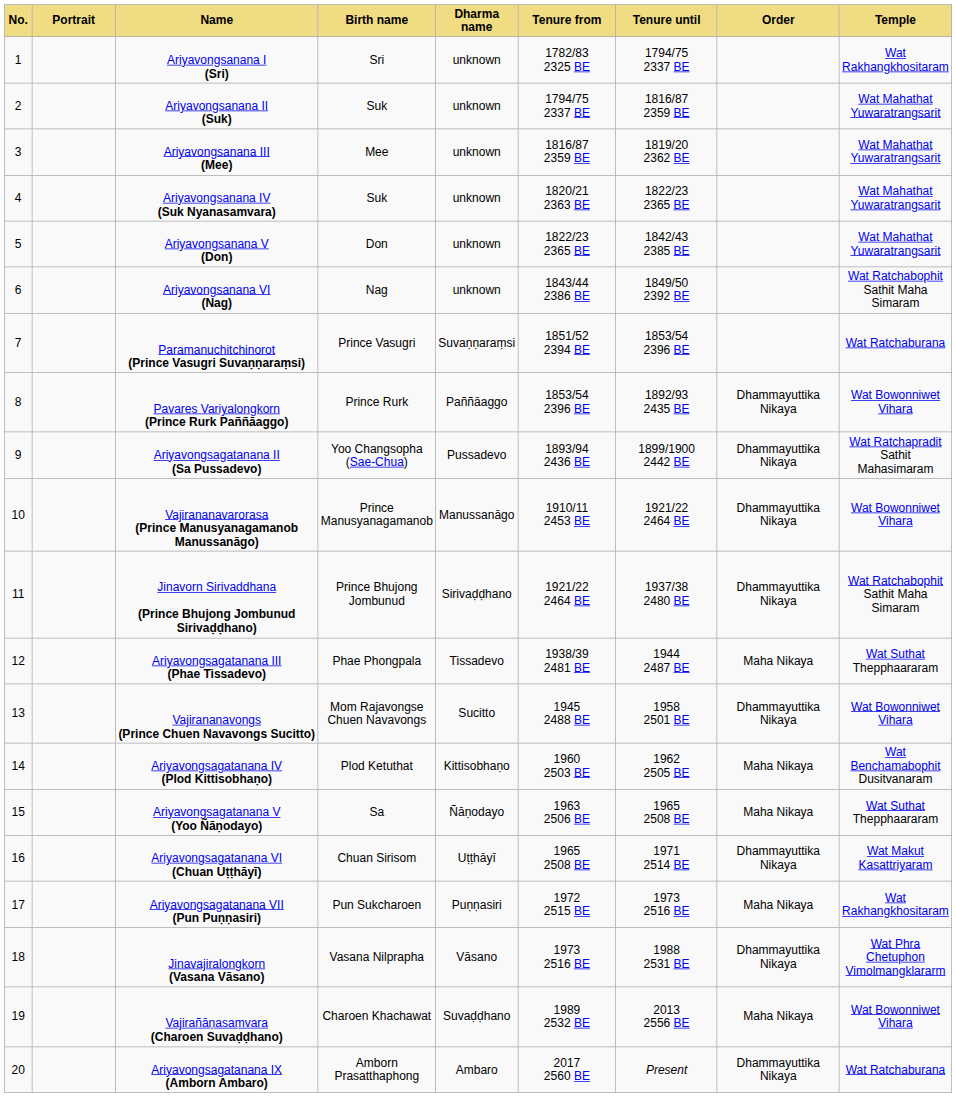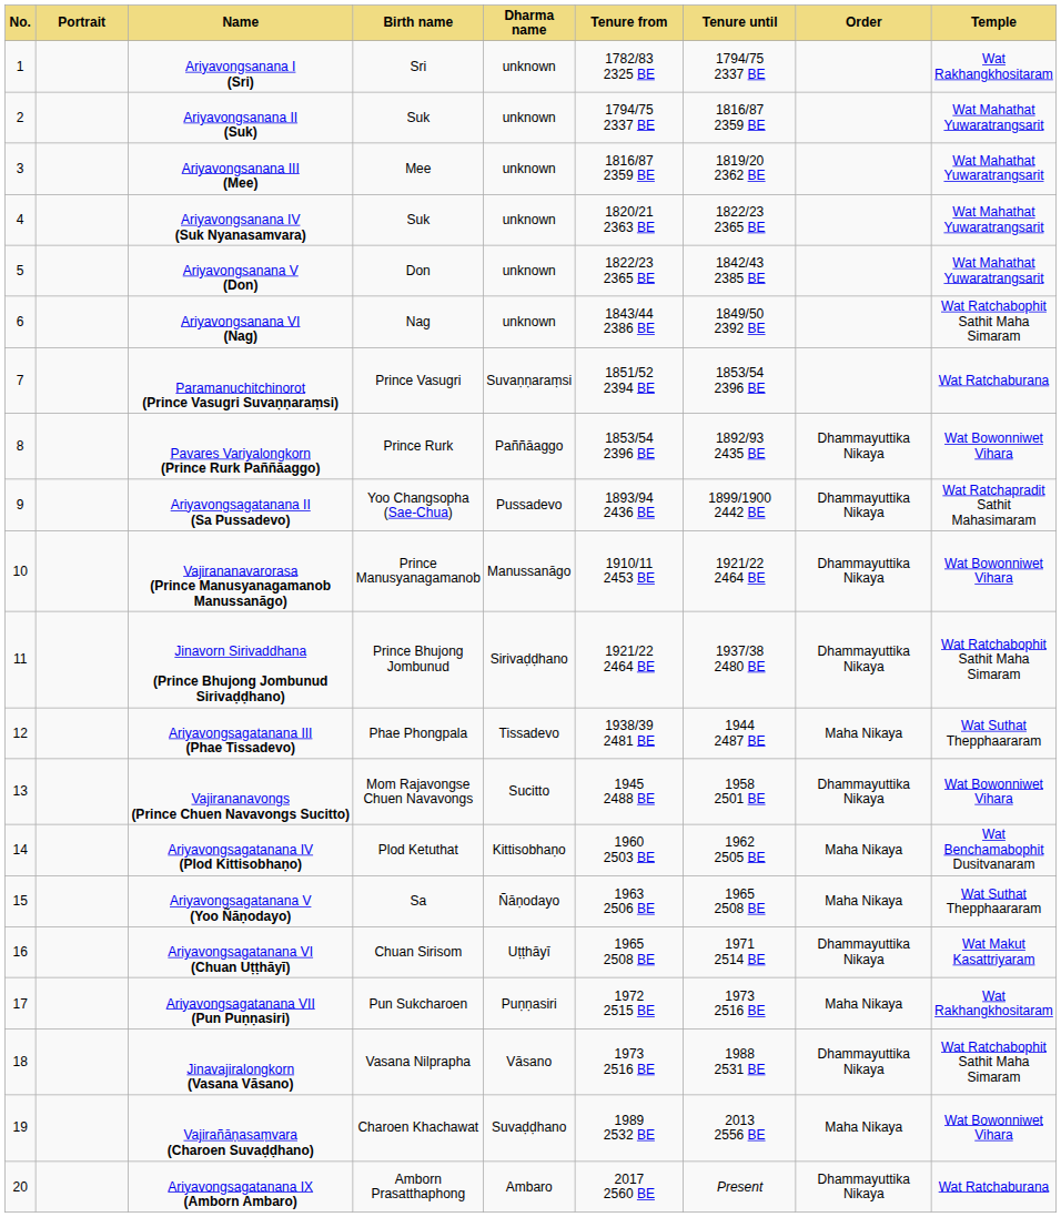 <table width=100% class="wikitable">
 <tr>
 <th style="background-color:#F0DC82" width=3%>No.</th>
 <th style="background-color:#F0DC82" width=10%>Portrait</th>
 <th style="background-color:#F0DC82" width=24%>Name</th>
 <th style="background-color:#F0DC82" width=7%>Birth name</th>
 <th style="background-color:#F0DC82" width=7%>Dharma name</th>
 <th style="background-color:#F0DC82" width=12%>Tenure from</th>
 <th style="background-color:#F0DC82" width=12%>Tenure until</th>
 <th style="background-color:#F0DC82" width=14%>Order</th>
 <th style="background-color:#F0DC82" width=14%>Temple</th>
 </tr>
 <tr>
 <td align="center">1</td>
 <td align="center"></td>
 <td align="center"><br> <a href='#'>Ariyavongsanana I</a><br><strong>(Sri)</strong></td>
 <td align="center">Sri</td>
 <td align="center">unknown</td>
 <td align="center">1782/83<br>2325 <a href='#'>BE</a></td>
 <td align="center">1794/75<br>2337 <a href='#'>BE</a></td>
 <td align="center"></td>
 <td align="center"><a href='#'>Wat Rakhangkhositaram</a></td>
 </tr>
 <tr>
 <td align="center">2</td>
 <td align="center"></td>
 <td align="center"><br> <a href='#'>Ariyavongsanana II</a><br><strong>(Suk)</strong></td>
 <td align="center">Suk</td>
 <td align="center">unknown</td>
 <td align="center">1794/75<br>2337 <a href='#'>BE</a></td>
 <td align="center">1816/87<br>2359 <a href='#'>BE</a></td>
 <td align="center"></td>
 <td align="center"><a href='#'>Wat Mahathat Yuwaratrangsarit</a></td>
 </tr>
 <tr>
 <td align="center">3</td>
 <td align="center"></td>
 <td align="center"><br> <a href='#'>Ariyavongsanana III</a><br><strong>(Mee)</strong></td>
 <td align="center">Mee</td>
 <td align="center">unknown</td>
 <td align="center">1816/87<br>2359 <a href='#'>BE</a></td>
 <td align="center">1819/20<br>2362 <a href='#'>BE</a></td>
 <td align="center"></td>
 <td align="center"><a href='#'>Wat Mahathat Yuwaratrangsarit</a></td>
 </tr>
 <tr>
 <td align="center">4</td>
 <td align="center"></td>
 <td align="center"><br> <a href='#'>Ariyavongsanana IV</a><br><strong>(Suk Nyanasamvara)</strong></td>
 <td align="center">Suk</td>
 <td align="center">unknown</td>
 <td align="center">1820/21<br>2363 <a href='#'>BE</a></td>
 <td align="center">1822/23<br>2365 <a href='#'>BE</a></td>
 <td align="center"></td>
 <td align="center"><a href='#'>Wat Mahathat Yuwaratrangsarit</a></td>
 </tr>
 <tr>
 <td align="center">5</td>
 <td align="center"></td>
 <td align="center"><br> <a href='#'>Ariyavongsanana V</a><br><strong>(Don)</strong></td>
 <td align="center">Don</td>
 <td align="center">unknown</td>
 <td align="center">1822/23<br>2365 <a href='#'>BE</a></td>
 <td align="center">1842/43<br>2385 <a href='#'>BE</a></td>
 <td align="center"></td>
 <td align="center"><a href='#'>Wat Mahathat Yuwaratrangsarit</a></td>
 </tr>
 <tr>
 <td align="center">6</td>
 <td align="center"></td>
 <td align="center"><br> <a href='#'>Ariyavongsanana VI</a><br><strong>(Nag)</strong></td>
 <td align="center">Nag</td>
 <td align="center">unknown</td>
 <td align="center">1843/44<br>2386 <a href='#'>BE</a></td>
 <td align="center">1849/50<br>2392 <a href='#'>BE</a></td>
 <td align="center"></td>
 <td align="center"><a href='#'>Wat Ratchabophit</a> Sathit Maha Simaram</td>
 </tr>
 <tr>
 <td align="center">7</td>
 <td align="center"></td>
 <td align="center"><br><br><a href='#'>Paramanuchitchinorot</a><br><strong>(Prince Vasugri Suvaṇṇaraṃsi)</strong></td>
 <td align="center">Prince Vasugri</td>
 <td align="center">Suvaṇṇaraṃsi</td>
 <td align="center">1851/52<br>2394 <a href='#'>BE</a></td>
 <td align="center">1853/54<br>2396 <a href='#'>BE</a></td>
 <td align="center"></td>
 <td align="center"><a href='#'>Wat Ratchaburana</a></td>
 </tr>
 <tr>
 <td align="center">8</td>
 <td align="center"></td>
 <td align="center"><br><br><a href='#'>Pavares Variyalongkorn</a><br><strong>(Prince Rurk Paññāaggo)</strong></td>
 <td align="center">Prince Rurk</td>
 <td align="center">Paññāaggo</td>
 <td align="center">1853/54<br>2396 <a href='#'>BE</a></td>
 <td align="center">1892/93<br>2435 <a href='#'>BE</a></td>
 <td align="center">Dhammayuttika Nikaya</td>
 <td align="center"><a href='#'>Wat Bowonniwet Vihara</a></td>
 </tr>
 <tr>
 <td align="center">9</td>
 <td align="center"></td>
 <td align="center"><br> <a href='#'>Ariyavongsagatanana II</a><br><strong>(Sa Pussadevo)</strong></td>
 <td align="center">Yoo Changsopha (<a href='#'>Sae-Chua</a>)</td>
 <td align="center">Pussadevo</td>
 <td align="center">1893/94<br>2436 <a href='#'>BE</a></td>
 <td align="center">1899/1900<br>2442 <a href='#'>BE</a></td>
 <td align="center">Dhammayuttika Nikaya</td>
 <td align="center"><a href='#'>Wat Ratchapradit</a> Sathit Mahasimaram</td>
 </tr>
 <tr>
 <td align="center">10</td>
 <td align="center"></td>
 <td align="center"><br><br><a href='#'>Vajirananavarorasa</a><br><strong>(Prince Manusyanagamanob Manussanāgo)</strong></td>
 <td align="center">Prince Manusyanagamanob</td>
 <td align="center">Manussanāgo</td>
 <td align="center">1910/11<br>2453 <a href='#'>BE</a></td>
 <td align="center">1921/22<br>2464 <a href='#'>BE</a></td>
 <td align="center">Dhammayuttika Nikaya</td>
 <td align="center"><a href='#'>Wat Bowonniwet Vihara</a></td>
 </tr>
 <tr>
 <td align="center">11</td>
 <td align="center"></td>
 <td align="center"><br><br><a href='#'>Jinavorn Sirivaddhana</a><br><br><strong>(Prince Bhujong Jombunud Sirivaḍḍhano)</strong></td>
 <td align="center">Prince Bhujong Jombunud</td>
 <td align="center">Sirivaḍḍhano</td>
 <td align="center">1921/22<br>2464 <a href='#'>BE</a></td>
 <td align="center">1937/38<br>2480 <a href='#'>BE</a></td>
 <td align="center">Dhammayuttika Nikaya</td>
 <td align="center"><a href='#'>Wat Ratchabophit</a> Sathit Maha Simaram</td>
 </tr>
 <tr>
 <td align="center">12</td>
 <td align="center"></td>
 <td align="center"><br> <a href='#'>Ariyavongsagatanana III</a><br><strong>(Phae Tissadevo)</strong></td>
 <td align="center">Phae Phongpala</td>
 <td align="center">Tissadevo</td>
 <td align="center">1938/39<br>2481 <a href='#'>BE</a></td>
 <td align="center">1944<br>2487 <a href='#'>BE</a></td>
 <td align="center">Maha Nikaya</td>
 <td align="center"><a href='#'>Wat Suthat</a> Thepphaararam</td>
 </tr>
 <tr>
 <td align="center">13</td>
 <td align="center"></td>
 <td align="center"><br><br><a href='#'>Vajirananavongs</a><br><strong>(Prince Chuen Navavongs Sucitto)</strong></td>
 <td align="center">Mom Rajavongse Chuen Navavongs</td>
 <td align="center">Sucitto</td>
 <td align="center">1945<br>2488 <a href='#'>BE</a></td>
 <td align="center">1958<br>2501 <a href='#'>BE</a></td>
 <td align="center">Dhammayuttika Nikaya</td>
 <td align="center"><a href='#'>Wat Bowonniwet Vihara</a></td>
 </tr>
 <tr>
 <td align="center">14</td>
 <td align="center"></td>
 <td align="center"><br> <a href='#'>Ariyavongsagatanana IV</a><br><strong>(Plod Kittisobhaṇo)</strong></td>
 <td align="center">Plod Ketuthat</td>
 <td align="center">Kittisobhaṇo</td>
 <td align="center">1960<br>2503 <a href='#'>BE</a></td>
 <td align="center">1962<br>2505 <a href='#'>BE</a></td>
 <td align="center">Maha Nikaya</td>
 <td align="center"><a href='#'>Wat Benchamabophit</a> Dusitvanaram</td>
 </tr>
 <tr>
 <td align="center">15</td>
 <td align="center"></td>
 <td align="center"><br> <a href='#'>Ariyavongsagatanana V</a><br><strong>(Yoo Ñāṇodayo)</strong></td>
 <td align="center">Sa</td>
 <td align="center">Ñāṇodayo</td>
 <td align="center">1963<br>2506 <a href='#'>BE</a></td>
 <td align="center">1965<br>2508 <a href='#'>BE</a></td>
 <td align="center">Maha Nikaya</td>
 <td align="center"><a href='#'>Wat Suthat</a> Thepphaararam</td>
 </tr>
 <tr>
 <td align="center">16</td>
 <td align="center"></td>
 <td align="center"><br> <a href='#'>Ariyavongsagatanana VI</a><br><strong>(Chuan Uṭṭhāyī)</strong></td>
 <td align="center">Chuan Sirisom</td>
 <td align="center">Uṭṭhāyī</td>
 <td align="center">1965<br>2508 <a href='#'>BE</a></td>
 <td align="center">1971<br>2514 <a href='#'>BE</a></td>
 <td align="center">Dhammayuttika Nikaya</td>
 <td align="center"><a href='#'>Wat Makut Kasattriyaram</a></td>
 </tr>
 <tr>
 <td align="center">17</td>
 <td align="center"></td>
 <td align="center"><br><a href='#'>Ariyavongsagatanana VII</a><br><strong>(Pun Puṇṇasiri)</strong></td>
 <td align="center">Pun Sukcharoen</td>
 <td align="center">Puṇṇasiri</td>
 <td align="center">1972<br>2515 <a href='#'>BE</a></td>
 <td align="center">1973<br>2516 <a href='#'>BE</a></td>
 <td align="center">Maha Nikaya</td>
 <td align="center"><a href='#'>Wat Rakhangkhositaram</a></td>
 </tr>
 <tr>
 <td align="center">18</td>
 <td align="center"></td>
 <td align="center"><br><br><a href='#'>Jinavajiralongkorn</a><br><strong>(Vasana Vāsano)</strong><br></td>
 <td align="center">Vasana Nilprapha</td>
 <td align="center">Vāsano</td>
 <td align="center">1973<br>2516 <a href='#'>BE</a></td>
 <td align="center">1988<br>2531 <a href='#'>BE</a></td>
 <td align="center">Dhammayuttika Nikaya</td>
-<td align="center"><a href='#'>Wat Phra Chetuphon Vimolmangklararm</a></td>
+<td align="center"><a href='#'>Wat Ratchabophit</a> Sathit Maha Simaram</td>
 </tr>
 <tr>
 <td align="center">19</td>
 <td align="center"></td>
 <td align="center"><br><br><a href='#'>Vajirañāṇasaṃvara</a><br><strong>(Charoen Suvaḍḍhano)</strong></td>
 <td align="center">Charoen Khachawat</td>
 <td align="center">Suvaḍḍhano</td>
 <td align="center">1989<br>2532 <a href='#'>BE</a></td>
 <td align="center">2013<br>2556 <a href='#'>BE</a></td>
 <td align="center">Maha Nikaya</td>
 <td align="center"><a href='#'>Wat Bowonniwet Vihara</a></td>
 </tr>
 <tr>
 <td align="center">20</td>
 <td align="center"></td>
 <td align="center"><br> <a href='#'>Ariyavongsagatanana IX</a><br><strong>(Amborn Ambaro)</strong></td>
 <td align="center">Amborn Prasatthaphong</td>
 <td align="center">Ambaro</td>
 <td align="center">2017<br>2560 <a href='#'>BE</a></td>
 <td align="center"><em>Present</em></td>
 <td align="center">Dhammayuttika Nikaya</td>
 <td align="center"><a href='#'>Wat Ratchaburana</a></td>
 </tr>
 </table>
